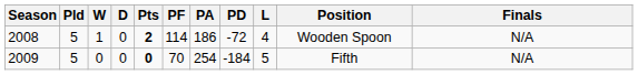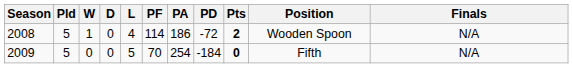 <table class="wikitable sortable" style="text-align:center;">
 <tr>
 <th width=30>Season</th>
 <th width=20 abbr="Played">Pld</th>
 <th width=20 abbr="Won">W</th>
 <th width=20 abbr="Drawn">D</th>
-<th width=20 abbr="Points">Pts</th>
+<th width=20 abbr="Lost">L</th>
 <th width=20 abbr="Points for">PF</th>
 <th width=20 abbr="Points against">PA</th>
 <th width=20 abbr="Points difference">PD</th>
-<th width=20 abbr="Lost">L</th>
+<th width=20 abbr="Points">Pts</th>
 <th width=150>Position</th>
 <th width=250>Finals</th>
 </tr>
 <tr>
 <td style="text-align:left;">2008</td>
 <td>5</td>
 <td>1</td>
 <td>0</td>
-<td><strong>2</strong></td>
+<td>4</td>
 <td>114</td>
 <td>186</td>
 <td>-72</td>
-<td>4</td>
+<td><strong>2</strong></td>
 <td>Wooden Spoon</td>
 <td>N/A</td>
 </tr>
 <tr>
 <td style="text-align:left;">2009</td>
 <td>5</td>
 <td>0</td>
 <td>0</td>
-<td><strong>0</strong></td>
+<td>5</td>
 <td>70</td>
 <td>254</td>
 <td>-184</td>
-<td>5</td>
+<td><strong>0</strong></td>
 <td>Fifth</td>
 <td>N/A</td>
 </tr>
 </table>
